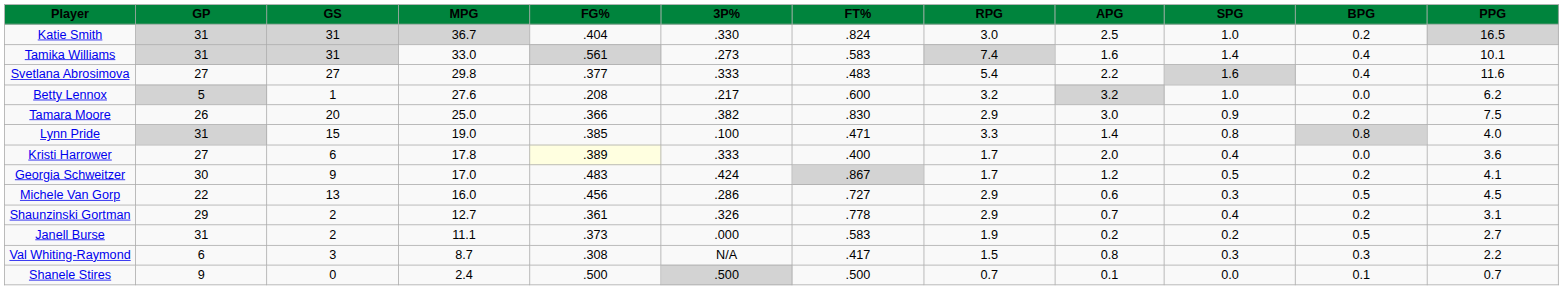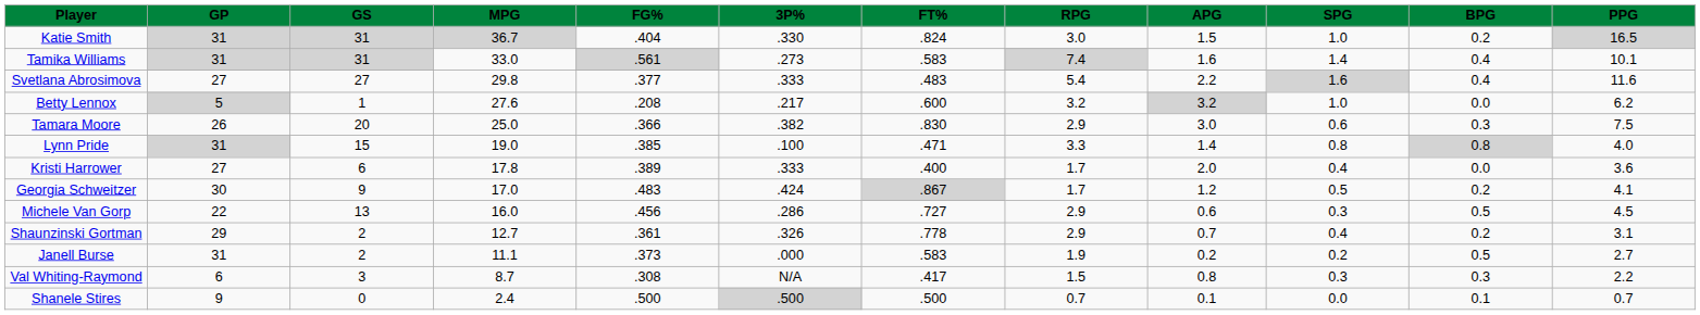 <table class="wikitable sortable" style="text-align:center;">
 <tr>
 <th style="background: #00843D" width="6%"><span>Player</span></th>
 <th style="background: #00843D" width="6%"><span>GP</span></th>
 <th style="background: #00843D" width="6%"><span>GS</span></th>
 <th style="background: #00843D" width="6%"><span>MPG</span></th>
 <th style="background: #00843D" width="6%"><span>FG%</span></th>
 <th style="background: #00843D" width="6%"><span>3P%</span></th>
 <th style="background: #00843D" width="6%"><span>FT%</span></th>
 <th style="background: #00843D" width="6%"><span>RPG</span></th>
 <th style="background: #00843D" width="5%"><span>APG</span></th>
 <th style="background: #00843D" width="6%"><span>SPG</span></th>
 <th style="background: #00843D" width="6%"><span>BPG</span></th>
 <th style="background: #00843D" width="6%"><span>PPG</span></th>
 </tr>
 <tr>
 <td><a href='#'>Katie Smith</a></td>
 <td style="background:#D3D3D3;">31</td>
 <td style="background:#D3D3D3;">31</td>
 <td style="background:#D3D3D3;">36.7</td>
 <td>.404</td>
 <td>.330</td>
 <td>.824</td>
 <td>3.0</td>
-<td>2.5</td>
+<td>1.5</td>
 <td>1.0</td>
 <td>0.2</td>
 <td style="background:#D3D3D3;">16.5</td>
 </tr>
 <tr>
 <td><a href='#'>Tamika Williams</a></td>
 <td style="background:#D3D3D3;">31</td>
 <td style="background:#D3D3D3;">31</td>
 <td>33.0</td>
 <td style="background:#D3D3D3;">.561</td>
 <td>.273</td>
 <td>.583</td>
 <td style="background:#D3D3D3;">7.4</td>
 <td>1.6</td>
 <td>1.4</td>
 <td>0.4</td>
 <td>10.1</td>
 </tr>
 <tr>
 <td><a href='#'>Svetlana Abrosimova</a></td>
 <td>27</td>
 <td>27</td>
 <td>29.8</td>
 <td>.377</td>
 <td>.333</td>
 <td>.483</td>
 <td>5.4</td>
 <td>2.2</td>
 <td style="background:#D3D3D3;">1.6</td>
 <td>0.4</td>
 <td>11.6</td>
 </tr>
 <tr>
 <td><a href='#'>Betty Lennox</a></td>
 <td style="background:#D3D3D3;">5</td>
 <td>1</td>
 <td>27.6</td>
 <td>.208</td>
 <td>.217</td>
 <td>.600</td>
 <td>3.2</td>
 <td style="background:#D3D3D3;">3.2</td>
 <td>1.0</td>
 <td>0.0</td>
 <td>6.2</td>
 </tr>
 <tr>
 <td><a href='#'>Tamara Moore</a></td>
 <td>26</td>
 <td>20</td>
 <td>25.0</td>
 <td>.366</td>
 <td>.382</td>
 <td>.830</td>
 <td>2.9</td>
 <td>3.0</td>
-<td>0.9</td>
-<td>0.2</td>
+<td>0.6</td>
+<td>0.3</td>
 <td>7.5</td>
 </tr>
 <tr>
 <td><a href='#'>Lynn Pride</a></td>
 <td style="background:#D3D3D3;">31</td>
 <td>15</td>
 <td>19.0</td>
 <td>.385</td>
 <td>.100</td>
 <td>.471</td>
 <td>3.3</td>
 <td>1.4</td>
 <td>0.8</td>
 <td style="background:#D3D3D3;">0.8</td>
 <td>4.0</td>
 </tr>
 <tr>
 <td><a href='#'>Kristi Harrower</a></td>
 <td>27</td>
 <td>6</td>
 <td>17.8</td>
-<td style="background: lightyellow;">.389</td>
+<td>.389</td>
 <td>.333</td>
 <td>.400</td>
 <td>1.7</td>
 <td>2.0</td>
 <td>0.4</td>
 <td>0.0</td>
 <td>3.6</td>
 </tr>
 <tr>
 <td><a href='#'>Georgia Schweitzer</a></td>
 <td>30</td>
 <td>9</td>
 <td>17.0</td>
 <td>.483</td>
 <td>.424</td>
 <td style="background:#D3D3D3;">.867</td>
 <td>1.7</td>
 <td>1.2</td>
 <td>0.5</td>
 <td>0.2</td>
 <td>4.1</td>
 </tr>
 <tr>
 <td><a href='#'>Michele Van Gorp</a></td>
 <td>22</td>
 <td>13</td>
 <td>16.0</td>
 <td>.456</td>
 <td>.286</td>
 <td>.727</td>
 <td>2.9</td>
 <td>0.6</td>
 <td>0.3</td>
 <td>0.5</td>
 <td>4.5</td>
 </tr>
 <tr>
 <td><a href='#'>Shaunzinski Gortman</a></td>
 <td>29</td>
 <td>2</td>
 <td>12.7</td>
 <td>.361</td>
 <td>.326</td>
 <td>.778</td>
 <td>2.9</td>
 <td>0.7</td>
 <td>0.4</td>
 <td>0.2</td>
 <td>3.1</td>
 </tr>
 <tr>
 <td><a href='#'>Janell Burse</a></td>
 <td>31</td>
 <td>2</td>
 <td>11.1</td>
 <td>.373</td>
 <td>.000</td>
 <td>.583</td>
 <td>1.9</td>
 <td>0.2</td>
 <td>0.2</td>
 <td>0.5</td>
 <td>2.7</td>
 </tr>
 <tr>
 <td><a href='#'>Val Whiting-Raymond</a></td>
 <td>6</td>
 <td>3</td>
 <td>8.7</td>
 <td>.308</td>
 <td>N/A</td>
 <td>.417</td>
 <td>1.5</td>
 <td>0.8</td>
 <td>0.3</td>
 <td>0.3</td>
 <td>2.2</td>
 </tr>
 <tr>
 <td><a href='#'>Shanele Stires</a></td>
 <td>9</td>
 <td>0</td>
 <td>2.4</td>
 <td>.500</td>
 <td style="background:#D3D3D3;">.500</td>
 <td>.500</td>
 <td>0.7</td>
 <td>0.1</td>
 <td>0.0</td>
 <td>0.1</td>
 <td>0.7</td>
 </tr>
 </table>
